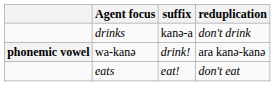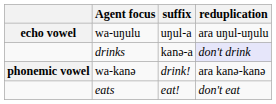 <table class=wikitable>
 <tr>
 <th></th>
 <th>Agent focus</th>
 <th>suffix</th>
 <th>reduplication</th>
 </tr>
 <tr>
+<th>echo vowel</th>
+<td>wa-uŋulu</td>
+<td>uŋul-a</td>
+<td>ara uŋul-uŋulu</td>
+</tr>
+<tr>
 <td></td>
 <td><em>drinks</em></td>
 <td>kanə-a</td>
-<td><em>don't drink</em></td>
+<td style="background: lavender;"><em>don't drink</em></td>
 </tr>
 <tr>
 <th>phonemic vowel</th>
 <td>wa-kanə</td>
 <td><em>drink!</em></td>
 <td>ara kanə-kanə</td>
 </tr>
 <tr>
 <td></td>
 <td><em>eats</em></td>
 <td><em>eat!</em></td>
 <td><em>don't eat</em></td>
 </tr>
 </table>
